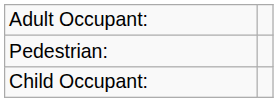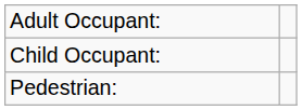 <table class="wikitable" style="width: 25%;">
 <tr>
 <td>Adult Occupant:</td>
 <td></td>
 </tr>
 <tr>
+<td>Child Occupant:</td>
+<td></td>
+</tr>
+<tr>
 <td>Pedestrian:</td>
 <td></td>
 </tr>
-<tr>
-<td>Child Occupant:</td>
-<td></td>
-</tr>
 </table>
